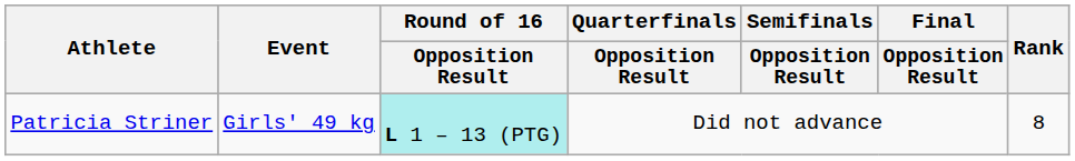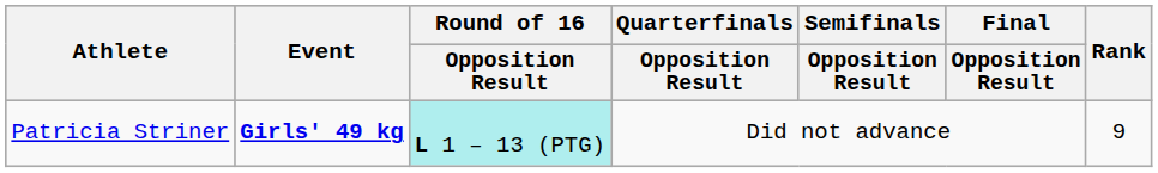 <table class="wikitable" style="font-size:90%;">
 <tr>
 <th rowspan=2>Athlete</th>
 <th rowspan=2>Event</th>
 <th>Round of 16</th>
 <th>Quarterfinals</th>
 <th>Semifinals</th>
 <th>Final</th>
 <th rowspan=2>Rank</th>
 </tr>
 <tr style="font-size:95%">
 <th>Opposition<br>Result</th>
 <th>Opposition<br>Result</th>
 <th>Opposition<br>Result</th>
 <th>Opposition<br>Result</th>
 </tr>
 <tr align=center>
 <td align=left><a href='#'>Patricia Striner</a></td>
-<td align=left><a href='#'>Girls' 49 kg</a></td>
+<td align=left><strong><a href='#'>Girls' 49 kg</a></strong></td>
 <td style="background: paleturquoise;"><br><strong>L</strong> 1 – 13 (PTG)</td>
 <td colspan=3>Did not advance</td>
-<td>8</td>
+<td>9</td>
 </tr>
 </table>
